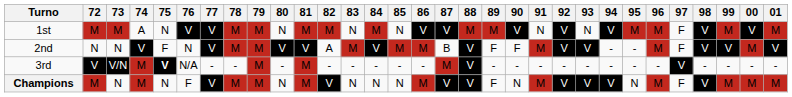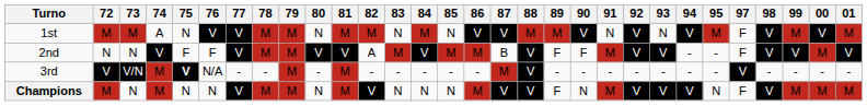 <table class="wikitable" style="text-align: center;">
 <tr>
 <th width=10%>Turno</th>
 <th width=3%>72</th>
 <th width=3%>73</th>
 <th width=3%>74</th>
 <th width=3%>75</th>
 <th width=3%>76</th>
 <th width=3%>77</th>
 <th width=3%>78</th>
 <th width=3%>79</th>
 <th width=3%>80</th>
 <th width=3%>81</th>
 <th width=3%>82</th>
 <th width=3%>83</th>
 <th width=3%>84</th>
 <th width=3%>85</th>
 <th width=3%>86</th>
 <th width=3%>87</th>
 <th width=3%>88</th>
 <th width=3%>89</th>
 <th width=3%>90</th>
 <th width=3%>91</th>
 <th width=3%>92</th>
 <th width=3%>93</th>
 <th width=3%>94</th>
 <th width=3%>95</th>
-<th width=3%>96</th>
 <th width=3%>97</th>
 <th width=3%>98</th>
 <th width=3%>99</th>
 <th width=3%>00</th>
 <th width=3%>01</th>
 </tr>
 <tr>
 <td>1st</td>
 <td style="background:#C3281E; color:#000000">M</td>
 <td style="background:#C3281E; color:#000000">M</td>
 <td>A</td>
 <td>N</td>
 <td style="background:#000000; color:#FFFFFF">V</td>
 <td style="background:#000000; color:#FFFFFF">V</td>
 <td style="background:#C3281E; color:#000000">M</td>
 <td style="background:#C3281E; color:#000000">M</td>
 <td>N</td>
 <td style="background:#C3281E; color:#000000">M</td>
 <td style="background:#C3281E; color:#000000">M</td>
 <td>N</td>
 <td style="background:#C3281E; color:#000000">M</td>
 <td>N</td>
 <td style="background:#000000; color:#FFFFFF">V</td>
 <td style="background:#000000; color:#FFFFFF">V</td>
 <td style="background:#C3281E; color:#000000">M</td>
 <td style="background:#C3281E; color:#000000">M</td>
 <td style="background:#000000; color:#FFFFFF">V</td>
 <td>N</td>
 <td style="background:#000000; color:#FFFFFF">V</td>
 <td>N</td>
 <td style="background:#000000; color:#FFFFFF">V</td>
 <td style="background:#C3281E; color:#000000">M</td>
-<td style="background:#C3281E; color:#000000">M</td>
 <td>F</td>
 <td style="background:#000000; color:#FFFFFF">V</td>
 <td style="background:#C3281E; color:#000000">M</td>
 <td style="background:#000000; color:#FFFFFF">V</td>
 <td style="background:#C3281E; color:#000000">M</td>
 </tr>
 <tr>
 <td>2nd</td>
 <td>N</td>
 <td>N</td>
 <td style="background:#000000; color:#FFFFFF">V</td>
 <td>F</td>
-<td>N</td>
+<td>F</td>
 <td style="background:#000000; color:#FFFFFF">V</td>
 <td style="background:#C3281E; color:#000000">M</td>
 <td style="background:#C3281E; color:#000000">M</td>
 <td style="background:#000000; color:#FFFFFF">V</td>
 <td style="background:#000000; color:#FFFFFF">V</td>
 <td>A</td>
 <td style="background:#C3281E; color:#000000">M</td>
 <td style="background:#000000; color:#FFFFFF">V</td>
 <td style="background:#C3281E; color:#000000">M</td>
 <td style="background:#C3281E; color:#000000">M</td>
 <td>B</td>
 <td style="background:#000000; color:#FFFFFF">V</td>
 <td>F</td>
 <td>F</td>
 <td style="background:#C3281E; color:#000000">M</td>
 <td style="background:#000000; color:#FFFFFF">V</td>
 <td style="background:#000000; color:#FFFFFF">V</td>
 <td>-</td>
 <td>-</td>
-<td style="background:#C3281E; color:#000000">M</td>
 <td>F</td>
 <td style="background:#000000; color:#FFFFFF">V</td>
 <td style="background:#000000; color:#FFFFFF">V</td>
 <td style="background:#C3281E; color:#000000">M</td>
 <td style="background:#000000; color:#FFFFFF">V</td>
 </tr>
 <tr>
 <td>3rd</td>
 <td style="background:#000000; color:#FFFFFF">V</td>
 <td style="background:#000000; color:#FFFFFF">V/N</td>
 <td style="background:#C3281E; color:#000000">M</td>
 <td style="background:#000000; color:#FFFFFF"><strong>V</strong></td>
 <td>N/A</td>
 <td>-</td>
 <td>-</td>
 <td style="background:#C3281E; color:#000000">M</td>
 <td>-</td>
 <td style="background:#C3281E; color:#000000">M</td>
 <td>-</td>
 <td>-</td>
 <td>-</td>
 <td>-</td>
 <td>-</td>
 <td style="background:#C3281E; color:#000000">M</td>
 <td style="background:#000000; color:#FFFFFF">V</td>
 <td>-</td>
 <td>-</td>
 <td>-</td>
 <td>-</td>
 <td>-</td>
 <td>-</td>
 <td>-</td>
-<td>-</td>
 <td style="background:#000000; color:#FFFFFF">V</td>
 <td>-</td>
 <td>-</td>
 <td>-</td>
 <td>-</td>
 </tr>
 <tr>
 <th>Champions</th>
 <td style="background:#C3281E; color:#000000">M</td>
 <td>N</td>
 <td style="background:#C3281E; color:#000000">M</td>
 <td>N</td>
-<td>F</td>
+<td>N</td>
 <td style="background:#000000; color:#FFFFFF">V</td>
 <td style="background:#C3281E; color:#000000">M</td>
 <td style="background:#C3281E; color:#000000">M</td>
 <td>N</td>
 <td style="background:#C3281E; color:#000000">M</td>
 <td style="background:#000000; color:#FFFFFF">V</td>
 <td>N</td>
 <td>N</td>
 <td>N</td>
 <td style="background:#C3281E; color:#000000">M</td>
 <td style="background:#000000; color:#FFFFFF">V</td>
 <td style="background:#000000; color:#FFFFFF">V</td>
 <td>F</td>
 <td>N</td>
 <td style="background:#C3281E; color:#000000">M</td>
 <td style="background:#000000; color:#FFFFFF">V</td>
 <td style="background:#000000; color:#FFFFFF">V</td>
 <td style="background:#000000; color:#FFFFFF">V</td>
 <td>N</td>
-<td style="background:#C3281E; color:#000000">M</td>
 <td>F</td>
 <td style="background:#000000; color:#FFFFFF">V</td>
 <td style="background:#C3281E; color:#000000">M</td>
 <td style="background:#C3281E; color:#000000">M</td>
 <td style="background:#C3281E; color:#000000">M</td>
 </tr>
 </table>
